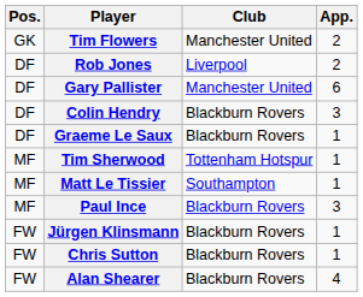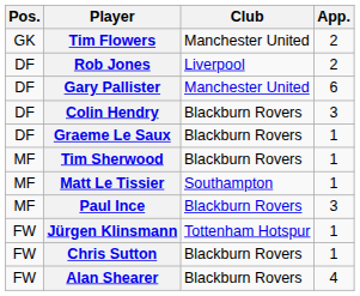 <table class="wikitable plainrowheaders" style="text-align: left">
 <tr>
 <th scope=col>Pos.</th>
 <th scope=col>Player</th>
 <th scope=col>Club</th>
 <th scope=col>App.</th>
 </tr>
 <tr>
 <td style=text-align:center>GK</td>
 <th scope=row><a href='#'>Tim Flowers</a> </th>
 <td>Manchester United</td>
 <td style=text-align:center>2</td>
 </tr>
 <tr>
 <td style=text-align:center>DF</td>
 <th scope=row><a href='#'>Rob Jones</a> </th>
 <td><a href='#'>Liverpool</a></td>
 <td style=text-align:center>2</td>
 </tr>
 <tr>
 <td style=text-align:center>DF</td>
 <th scope=row><a href='#'>Gary Pallister</a> </th>
 <td><a href='#'>Manchester United</a></td>
 <td style=text-align:center>6</td>
 </tr>
 <tr>
 <td style=text-align:center>DF</td>
 <th scope=row><a href='#'>Colin Hendry</a></th>
 <td>Blackburn Rovers</td>
 <td style=text-align:center>3</td>
 </tr>
 <tr>
 <td style=text-align:center>DF</td>
 <th scope=row><a href='#'>Graeme Le Saux</a></th>
 <td>Blackburn Rovers</td>
 <td style=text-align:center>1</td>
 </tr>
 <tr>
 <td style=text-align:center>MF</td>
 <th scope=row><a href='#'>Tim Sherwood</a></th>
-<td><a href='#'>Tottenham Hotspur</a></td>
+<td>Blackburn Rovers</td>
 <td style=text-align:center>1</td>
 </tr>
 <tr>
 <td style=text-align:center>MF</td>
 <th scope=row><a href='#'>Matt Le Tissier</a></th>
 <td><a href='#'>Southampton</a></td>
 <td style=text-align:center>1</td>
 </tr>
 <tr>
 <td style=text-align:center>MF</td>
 <th scope=row><a href='#'>Paul Ince</a> </th>
 <td><a href='#'>Blackburn Rovers</a></td>
 <td style=text-align:center>3</td>
 </tr>
 <tr>
 <td style=text-align:center>FW</td>
 <th scope=row><a href='#'>Jürgen Klinsmann</a></th>
-<td>Blackburn Rovers</td>
+<td><a href='#'>Tottenham Hotspur</a></td>
 <td style=text-align:center>1</td>
 </tr>
 <tr>
 <td style=text-align:center>FW</td>
 <th scope=row><a href='#'>Chris Sutton</a></th>
 <td>Blackburn Rovers</td>
 <td style=text-align:center>1</td>
 </tr>
 <tr>
 <td style=text-align:center>FW</td>
 <th scope=row><a href='#'>Alan Shearer</a> </th>
 <td>Blackburn Rovers</td>
 <td style=text-align:center>4</td>
 </tr>
 </table>
